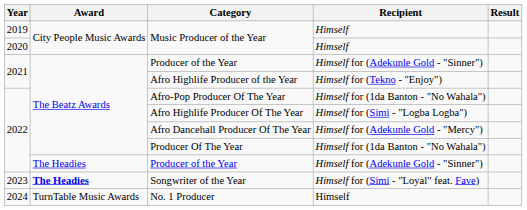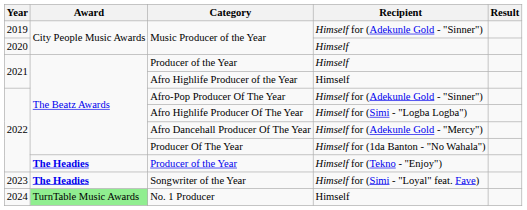 <table class="wikitable">
 <tr>
 <th>Year</th>
 <th>Award</th>
 <th>Category</th>
 <th>Recipient</th>
 <th>Result</th>
 </tr>
 <tr>
 <td>2019</td>
 <td rowspan="2">City People Music Awards</td>
 <td rowspan="2">Music Producer of the Year</td>
-<td><em>Himself</em></td>
+<td><em>Himself</em> for (<a href='#'>Adekunle Gold</a> - "Sinner")</td>
 <td></td>
 </tr>
 <tr>
 <td>2020</td>
 <td><em>Himself</em></td>
 <td></td>
 </tr>
 <tr>
 <td rowspan="2">2021</td>
 <td rowspan="6"><a href='#'>The Beatz Awards</a></td>
 <td>Producer of the Year</td>
-<td><em>Himself</em> for (<a href='#'>Adekunle Gold</a> - "Sinner")</td>
+<td><em>Himself</em></td>
 <td></td>
 </tr>
 <tr>
 <td>Afro Highlife Producer of the Year</td>
-<td><em>Himself</em> for (<a href='#'>Tekno</a> - "Enjoy")</td>
+<td>Himself</td>
 <td></td>
 </tr>
 <tr>
 <td rowspan="5">2022</td>
 <td>Afro-Pop Producer Of The Year</td>
-<td><em>Himself</em> for (1da Banton - "No Wahala")</td>
+<td><em>Himself</em> for (<a href='#'>Adekunle Gold</a> - "Sinner")</td>
 <td></td>
 </tr>
 <tr>
 <td>Afro Highlife Producer Of The Year</td>
 <td><em>Himself</em> for (<a href='#'>Simi</a> - "Logba Logba")</td>
 <td></td>
 </tr>
 <tr>
 <td>Afro Dancehall Producer Of The Year</td>
 <td><em>Himself</em> for (<a href='#'>Adekunle Gold</a> - "Mercy")</td>
 <td></td>
 </tr>
 <tr>
 <td>Producer Of The Year</td>
 <td><em>Himself</em> for (1da Banton - "No Wahala")</td>
 <td></td>
 </tr>
 <tr>
-<td><a href='#'>The Headies</a></td>
+<td><strong><a href='#'>The Headies</a></strong></td>
 <td><a href='#'>Producer of the Year</a></td>
-<td><em>Himself</em> for (<a href='#'>Adekunle Gold</a> - "Sinner")</td>
+<td><em>Himself</em> for (<a href='#'>Tekno</a> - "Enjoy")</td>
 <td></td>
 </tr>
 <tr>
 <td>2023</td>
 <td><strong><a href='#'>The Headies</a></strong></td>
 <td>Songwriter of the Year</td>
 <td><em>Himself</em> for (<a href='#'>Simi</a> - "Loyal" feat. <a href='#'>Fave</a>)</td>
 <td></td>
 </tr>
 <tr>
 <td>2024</td>
-<td>TurnTable Music Awards</td>
+<td style="background: lightgreen;">TurnTable Music Awards</td>
 <td>No. 1 Producer</td>
 <td>Himself</td>
 <td></td>
 </tr>
 </table>
